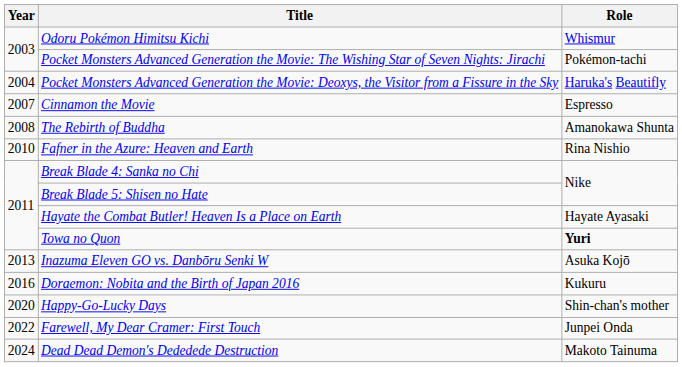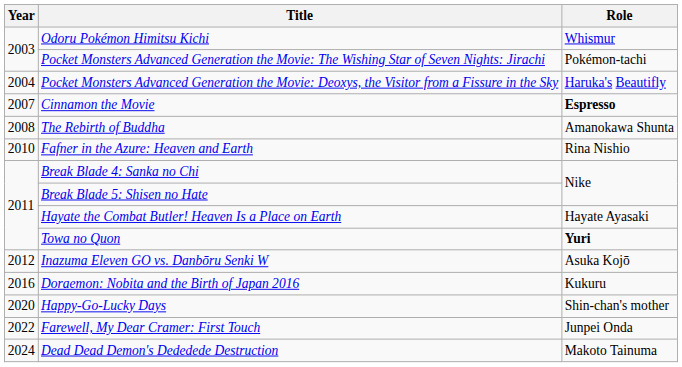 <table class="wikitable" style="font-size: 90%;">
 <tr>
 <th>Year</th>
 <th>Title</th>
 <th>Role</th>
 </tr>
 <tr>
 <td rowspan="2">2003</td>
 <td><em><a href='#'>Odoru Pokémon Himitsu Kichi</a></em></td>
 <td><a href='#'>Whismur</a></td>
 </tr>
 <tr>
 <td><em><a href='#'>Pocket Monsters Advanced Generation the Movie: The Wishing Star of Seven Nights: Jirachi</a></em></td>
 <td>Pokémon-tachi</td>
 </tr>
 <tr>
 <td>2004</td>
 <td><em><a href='#'>Pocket Monsters Advanced Generation the Movie: Deoxys, the Visitor from a Fissure in the Sky</a></em></td>
 <td><a href='#'>Haruka's</a> <a href='#'>Beautifly</a></td>
 </tr>
 <tr>
 <td>2007</td>
 <td><em><a href='#'>Cinnamon the Movie</a></em></td>
-<td>Espresso</td>
+<td><strong>Espresso</strong></td>
 </tr>
 <tr>
 <td>2008</td>
 <td><em><a href='#'>The Rebirth of Buddha</a></em></td>
 <td>Amanokawa Shunta</td>
 </tr>
 <tr>
 <td>2010</td>
 <td><em><a href='#'>Fafner in the Azure: Heaven and Earth</a></em></td>
 <td>Rina Nishio</td>
 </tr>
 <tr>
 <td rowspan="4">2011</td>
 <td><em><a href='#'>Break Blade 4: Sanka no Chi</a></em></td>
 <td rowspan="2">Nike</td>
 </tr>
 <tr>
 <td><em><a href='#'>Break Blade 5: Shisen no Hate</a></em></td>
 </tr>
 <tr>
 <td><em><a href='#'>Hayate the Combat Butler! Heaven Is a Place on Earth</a></em></td>
 <td>Hayate Ayasaki</td>
 </tr>
 <tr>
 <td><em><a href='#'>Towa no Quon</a></em></td>
 <td><strong>Yuri</strong></td>
 </tr>
 <tr>
-<td>2013</td>
+<td>2012</td>
 <td><em><a href='#'>Inazuma Eleven GO vs. Danbōru Senki W</a></em></td>
 <td>Asuka Kojō</td>
 </tr>
 <tr>
 <td>2016</td>
 <td><em><a href='#'>Doraemon: Nobita and the Birth of Japan 2016</a></em></td>
 <td>Kukuru</td>
 </tr>
 <tr>
 <td>2020</td>
 <td><em><a href='#'>Happy-Go-Lucky Days</a></em></td>
 <td>Shin-chan's mother</td>
 </tr>
 <tr>
 <td>2022</td>
 <td><em><a href='#'>Farewell, My Dear Cramer: First Touch</a></em></td>
 <td>Junpei Onda</td>
 </tr>
 <tr>
 <td>2024</td>
 <td><em><a href='#'>Dead Dead Demon's Dededede Destruction</a></em></td>
 <td>Makoto Tainuma</td>
 </tr>
 </table>
